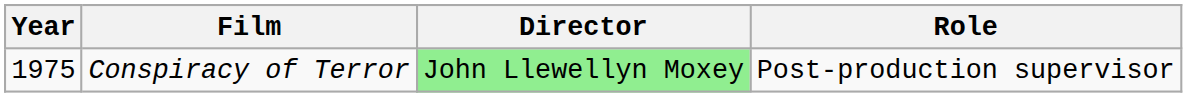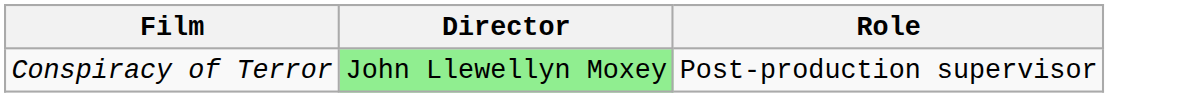 <table class="wikitable">
 <tr>
-<th>Year</th>
 <th>Film</th>
 <th>Director</th>
 <th>Role</th>
 </tr>
 <tr>
-<td>1975</td>
 <td><em>Conspiracy of Terror</em></td>
 <td style="background: lightgreen;">John Llewellyn Moxey</td>
 <td>Post-production supervisor</td>
 </tr>
 </table>
